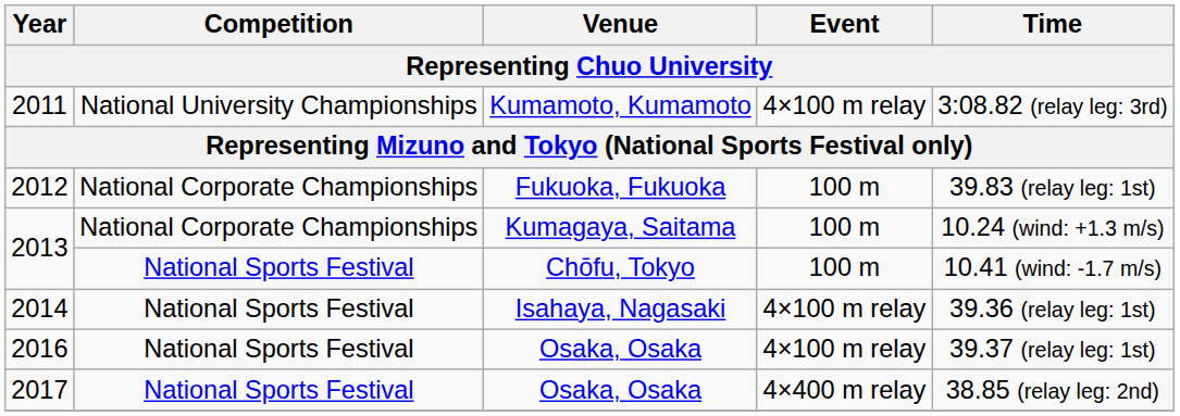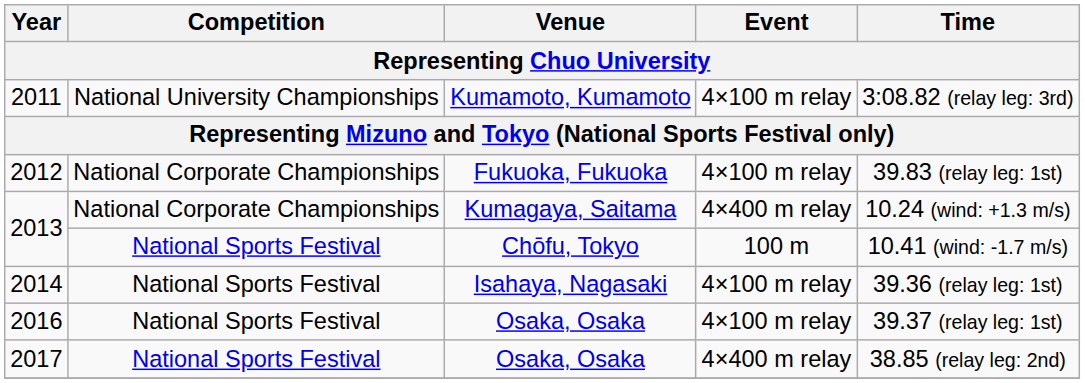 <table class="wikitable sortable" style=text-align:center>
 <tr>
 <th>Year</th>
 <th>Competition</th>
 <th>Venue</th>
 <th>Event</th>
 <th>Time</th>
 </tr>
 <tr>
 <th colspan="5">Representing <a href='#'>Chuo University</a></th>
 </tr>
 <tr>
 <td>2011</td>
 <td>National University Championships</td>
 <td><a href='#'>Kumamoto, Kumamoto</a></td>
 <td>4×100 m relay</td>
 <td>3:08.82 <small>(relay leg: 3rd)</small></td>
 </tr>
 <tr>
 <th colspan="6">Representing <a href='#'>Mizuno</a> and  <a href='#'>Tokyo</a> (National Sports Festival only)</th>
 </tr>
 <tr>
 <td>2012</td>
 <td>National Corporate Championships</td>
 <td><a href='#'>Fukuoka, Fukuoka</a></td>
-<td>100 m</td>
+<td>4×100 m relay</td>
 <td>39.83 <small>(relay leg: 1st)</small></td>
 </tr>
 <tr>
 <td rowspan=2>2013</td>
 <td>National Corporate Championships</td>
 <td><a href='#'>Kumagaya, Saitama</a></td>
-<td>100 m</td>
+<td>4×400 m relay</td>
 <td>10.24 <small>(wind: +1.3 m/s)</small></td>
 </tr>
 <tr>
 <td><a href='#'>National Sports Festival</a></td>
 <td><a href='#'>Chōfu, Tokyo</a></td>
 <td>100 m</td>
 <td>10.41 <small>(wind: -1.7 m/s)</small></td>
 </tr>
 <tr>
 <td>2014</td>
 <td>National Sports Festival</td>
 <td><a href='#'>Isahaya, Nagasaki</a></td>
 <td>4×100 m relay</td>
 <td>39.36 <small>(relay leg: 1st)</small></td>
 </tr>
 <tr>
 <td>2016</td>
 <td>National Sports Festival</td>
 <td><a href='#'>Osaka, Osaka</a></td>
 <td>4×100 m relay</td>
 <td>39.37 <small>(relay leg: 1st)</small></td>
 </tr>
 <tr>
 <td>2017</td>
 <td><a href='#'>National Sports Festival</a></td>
 <td><a href='#'>Osaka, Osaka</a></td>
 <td>4×400 m relay</td>
 <td>38.85 <small>(relay leg: 2nd)</small></td>
 </tr>
 <tr>
 </tr>
 </table>
